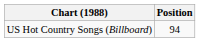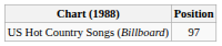 <table class="wikitable">
 <tr>
 <th>Chart (1988)</th>
 <th>Position</th>
 </tr>
 <tr>
 <td>US Hot Country Songs (<em>Billboard</em>)</td>
-<td align="center">94</td>
+<td align="center">97</td>
 </tr>
 </table>
